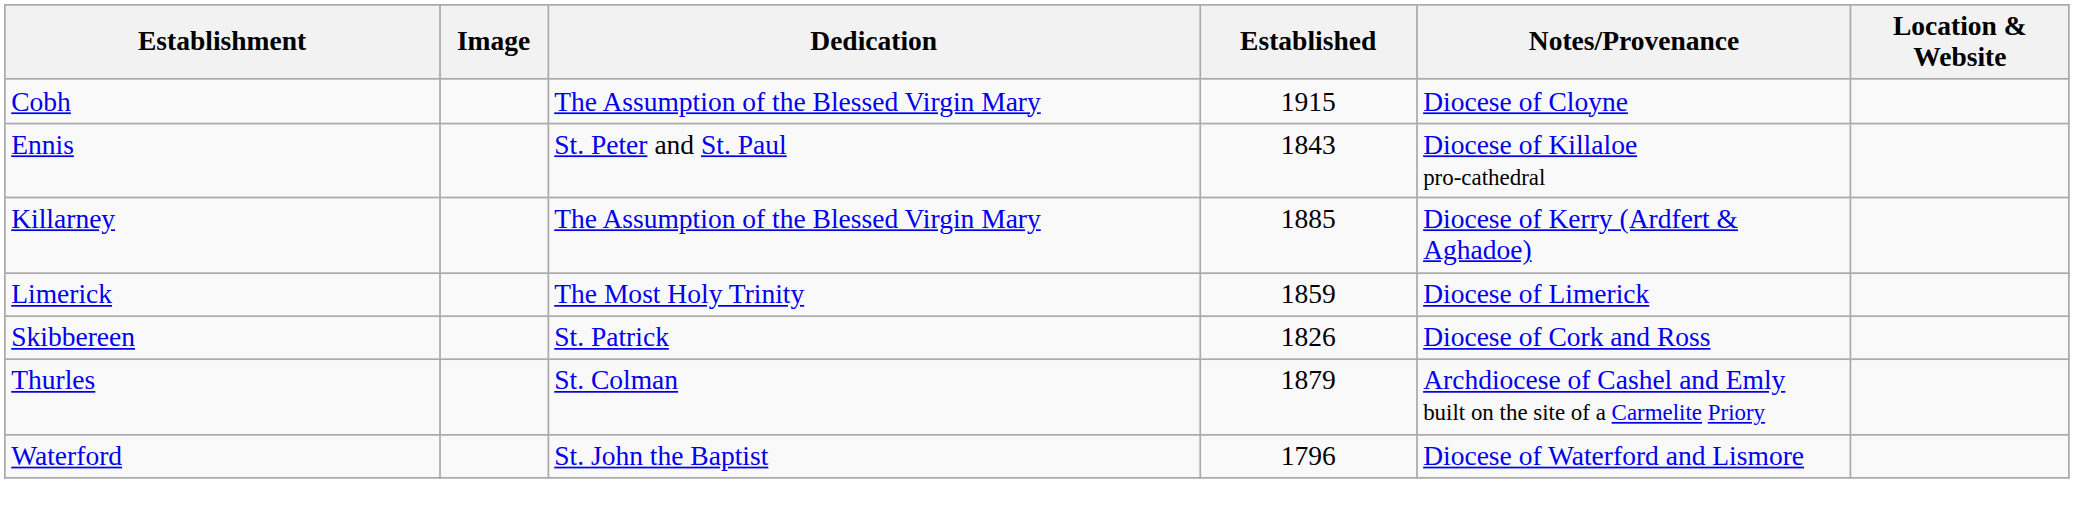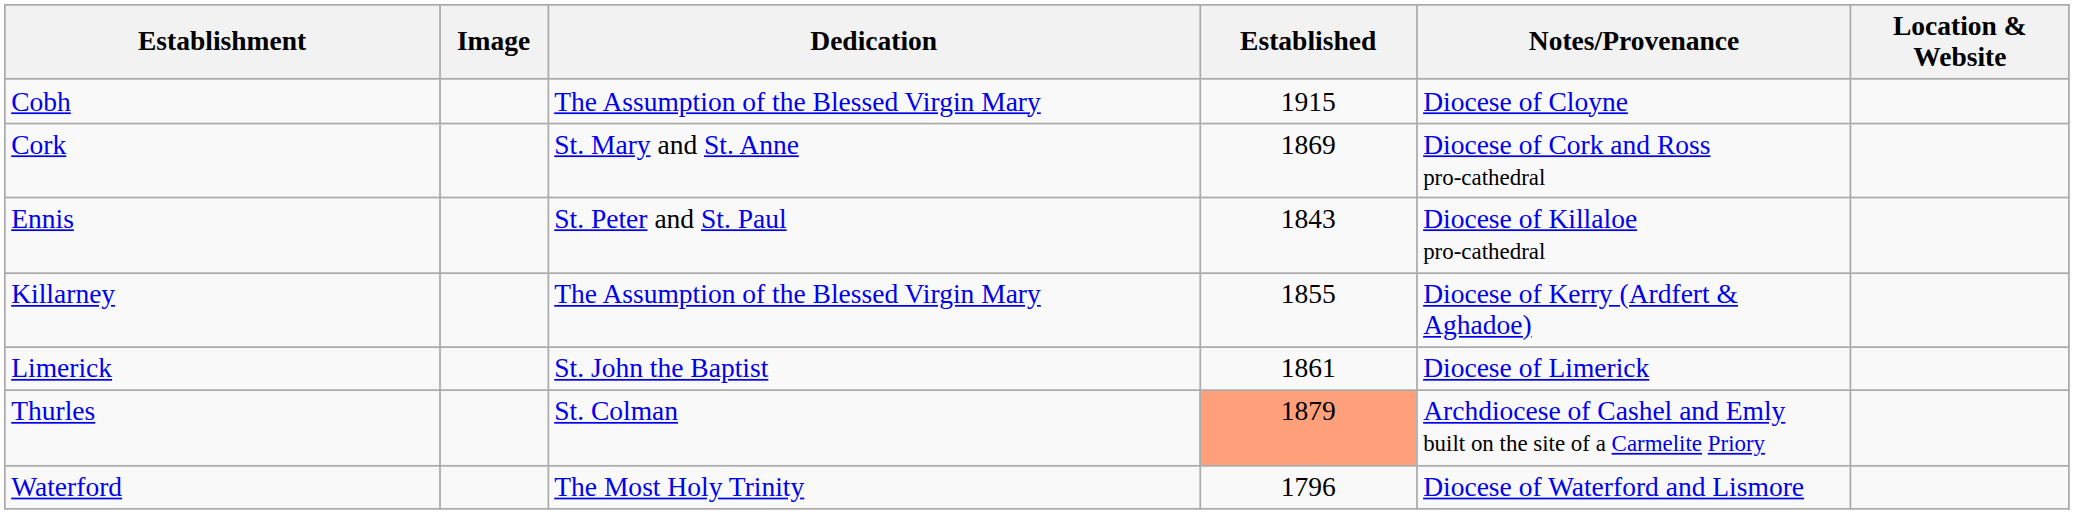 <table width=95% class="wikitable">
 <tr>
 <th width=20%>Establishment</th>
 <th width=5%>Image</th>
 <th width=30%>Dedication</th>
 <th width=10%>Established</th>
 <th width=20%>Notes/Provenance</th>
 <th width=10%>Location & Website</th>
 </tr>
 <tr valign=top>
 <td><a href='#'>Cobh</a></td>
 <td></td>
 <td><a href='#'>The Assumption of the Blessed Virgin Mary</a></td>
 <td align=center>1915</td>
 <td><a href='#'>Diocese of Cloyne</a></td>
 <td><small></small></td>
 </tr>
 <tr valign=top>
+<td><a href='#'>Cork</a></td>
+<td></td>
+<td><a href='#'>St. Mary</a> and <a href='#'>St. Anne</a></td>
+<td align=center>1869</td>
+<td><a href='#'>Diocese of Cork and Ross</a><br><small> pro-cathedral </small></td>
+<td><small></small></td>
+</tr>
+<tr valign=top>
 <td><a href='#'>Ennis</a></td>
 <td></td>
 <td><a href='#'>St. Peter</a> and <a href='#'>St. Paul</a></td>
 <td align=center>1843</td>
 <td><a href='#'>Diocese of Killaloe</a><br><small> pro-cathedral </small></td>
 <td><small></small></td>
 </tr>
 <tr valign=top>
 <td><a href='#'>Killarney</a></td>
 <td></td>
 <td><a href='#'>The Assumption of the Blessed Virgin Mary</a></td>
-<td align=center>1885</td>
+<td align=center>1855</td>
 <td><a href='#'>Diocese of Kerry (Ardfert & Aghadoe)</a></td>
 <td><small></small></td>
 </tr>
 <tr valign=top>
 <td><a href='#'>Limerick</a></td>
 <td></td>
-<td><a href='#'>The Most Holy Trinity</a></td>
-<td align=center>1859</td>
+<td><a href='#'>St. John the Baptist</a></td>
+<td align=center>1861</td>
 <td><a href='#'>Diocese of Limerick</a></td>
-<td><small></small></td>
-</tr>
-<tr valign=top>
-<td><a href='#'>Skibbereen</a></td>
-<td></td>
-<td><a href='#'>St. Patrick</a></td>
-<td align=center>1826</td>
-<td><a href='#'>Diocese of Cork and Ross</a></td>
 <td><small></small></td>
 </tr>
 <tr valign=top>
 <td><a href='#'>Thurles</a></td>
 <td></td>
 <td><a href='#'>St. Colman</a></td>
-<td align=center>1879</td>
+<td align=center style="background: lightsalmon;">1879</td>
 <td><a href='#'>Archdiocese of Cashel and Emly</a><br><small> built on the site of a <a href='#'>Carmelite</a> <a href='#'>Priory</a></small></td>
 <td><small></small></td>
 </tr>
 <tr valign=top>
 <td><a href='#'>Waterford</a></td>
 <td></td>
-<td><a href='#'>St. John the Baptist</a></td>
+<td><a href='#'>The Most Holy Trinity</a></td>
 <td align=center>1796</td>
 <td><a href='#'>Diocese of Waterford and Lismore</a></td>
 <td><small></small></td>
 </tr>
 </table>
